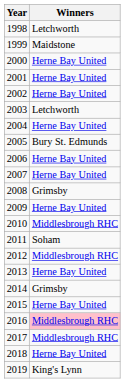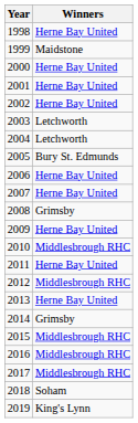 <table class="wikitable">
 <tr>
 <th><strong>Year</strong></th>
 <th><strong>Winners</strong></th>
 </tr>
 <tr>
 <td>1998</td>
-<td>Letchworth</td>
+<td><a href='#'>Herne Bay United</a></td>
 </tr>
 <tr>
 <td>1999</td>
 <td>Maidstone</td>
 </tr>
 <tr>
 <td>2000</td>
 <td><a href='#'>Herne Bay United</a></td>
 </tr>
 <tr>
 <td>2001</td>
 <td><a href='#'>Herne Bay United</a></td>
 </tr>
 <tr>
 <td>2002</td>
 <td><a href='#'>Herne Bay United</a></td>
 </tr>
 <tr>
 <td>2003</td>
 <td>Letchworth</td>
 </tr>
 <tr>
 <td>2004</td>
-<td><a href='#'>Herne Bay United</a></td>
+<td>Letchworth</td>
 </tr>
 <tr>
 <td>2005</td>
 <td>Bury St. Edmunds</td>
 </tr>
 <tr>
 <td>2006</td>
 <td><a href='#'>Herne Bay United</a></td>
 </tr>
 <tr>
 <td>2007</td>
 <td><a href='#'>Herne Bay United</a></td>
 </tr>
 <tr>
 <td>2008</td>
 <td>Grimsby</td>
 </tr>
 <tr>
 <td>2009</td>
 <td><a href='#'>Herne Bay United</a></td>
 </tr>
 <tr>
 <td>2010</td>
 <td><a href='#'>Middlesbrough RHC</a></td>
 </tr>
 <tr>
 <td>2011</td>
-<td>Soham</td>
+<td><a href='#'>Herne Bay United</a></td>
 </tr>
 <tr>
 <td>2012</td>
 <td><a href='#'>Middlesbrough RHC</a></td>
 </tr>
 <tr>
 <td>2013</td>
 <td><a href='#'>Herne Bay United</a></td>
 </tr>
 <tr>
 <td>2014</td>
 <td>Grimsby</td>
 </tr>
 <tr>
 <td>2015</td>
-<td><a href='#'>Herne Bay United</a></td>
+<td><a href='#'>Middlesbrough RHC</a></td>
 </tr>
 <tr>
 <td>2016</td>
-<td style="background: pink;"><a href='#'>Middlesbrough RHC</a></td>
+<td><a href='#'>Middlesbrough RHC</a></td>
 </tr>
 <tr>
 <td>2017</td>
 <td><a href='#'>Middlesbrough RHC</a></td>
 </tr>
 <tr>
 <td>2018</td>
-<td><a href='#'>Herne Bay United</a></td>
+<td>Soham</td>
 </tr>
 <tr>
 <td>2019</td>
 <td>King's Lynn</td>
 </tr>
 </table>
